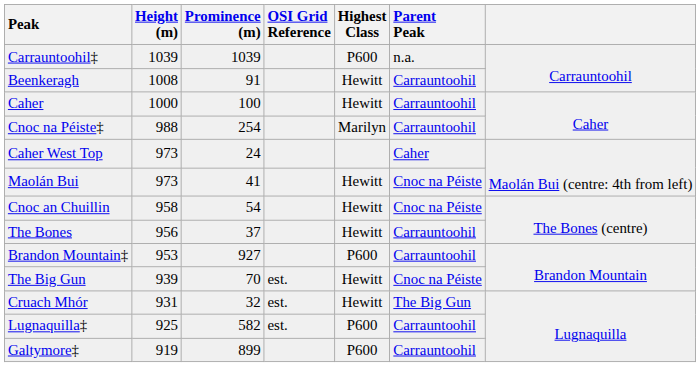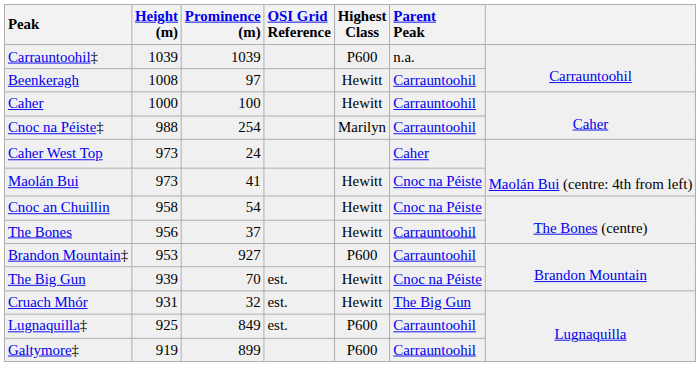 <table class="wikitable sortable" style="border-collapse: collapse; background:#f0f0f0">
 <tr>
 <th style="text-align:left">Peak</th>
 <th style="text-align:right"><a href='#'>Height</a><br>(m)</th>
 <th style="text-align:right"><a href='#'>Prominence</a><br>(m)</th>
 <th style="text-align:left"><a href='#'>OSI Grid</a><br>Reference</th>
 <th style="text-align:center">Highest<br>Class</th>
 <th style="text-align:left"><a href='#'>Parent</a><br>Peak</th>
 <th class="unsortable"></th>
 </tr>
 <tr>
 <td><a href='#'>Carrauntoohil</a>‡   </td>
 <td align=right>1039</td>
 <td align=right>1039</td>
 <td></td>
 <td align=center>P600</td>
 <td>n.a.</td>
 <td rowspan=2 align="center" ><br><a href='#'>Carrauntoohil</a></td>
 </tr>
 <tr>
 <td><a href='#'>Beenkeragh</a></td>
 <td align=right>1008</td>
-<td align=right>91</td>
+<td align=right>97</td>
 <td></td>
 <td align=center>Hewitt</td>
 <td><a href='#'>Carrauntoohil</a></td>
 </tr>
 <tr>
 <td><a href='#'>Caher</a></td>
 <td align=right>1000</td>
 <td align=right>100</td>
 <td></td>
 <td align=center>Hewitt</td>
 <td><a href='#'>Carrauntoohil</a></td>
 <td rowspan=2 align="center" ><br><a href='#'>Caher</a></td>
 </tr>
 <tr>
 <td><a href='#'>Cnoc na Péiste</a>‡</td>
 <td align=right>988</td>
 <td align=right>254</td>
 <td></td>
 <td align=center>Marilyn</td>
 <td><a href='#'>Carrauntoohil</a></td>
 </tr>
 <tr>
 <td><a href='#'>Caher West Top</a></td>
 <td align=right>973</td>
 <td align=right>24</td>
 <td></td>
 <td align=center></td>
 <td><a href='#'>Caher</a></td>
 <td rowspan=2 align="center" ><br><br><a href='#'>Maolán Bui</a> (centre: 4th from left)</td>
 </tr>
 <tr>
 <td><a href='#'>Maolán Bui</a></td>
 <td align=right>973</td>
 <td align=right>41</td>
 <td></td>
 <td align=center>Hewitt</td>
 <td><a href='#'>Cnoc na Péiste</a></td>
 </tr>
 <tr>
 <td><a href='#'>Cnoc an Chuillin</a></td>
 <td align=right>958</td>
 <td align=right>54</td>
 <td></td>
 <td align=center>Hewitt</td>
 <td><a href='#'>Cnoc na Péiste</a></td>
 <td rowspan=2 align="center" ><br><a href='#'>The Bones</a> (centre)</td>
 </tr>
 <tr>
 <td><a href='#'>The Bones</a></td>
 <td align=right>956</td>
 <td align=right>37</td>
 <td></td>
 <td align=center>Hewitt</td>
 <td><a href='#'>Carrauntoohil</a></td>
 </tr>
 <tr>
 <td><a href='#'>Brandon Mountain</a>‡</td>
 <td align=right>953</td>
 <td align=right>927</td>
 <td></td>
 <td align=center>P600</td>
 <td><a href='#'>Carrauntoohil</a></td>
 <td rowspan=2 align="center" ><br><a href='#'>Brandon Mountain</a></td>
 </tr>
 <tr>
 <td><a href='#'>The Big Gun</a></td>
 <td align=right>939</td>
 <td align=right>70</td>
 <td> est.</td>
 <td align=center>Hewitt</td>
 <td><a href='#'>Cnoc na Péiste</a></td>
 </tr>
 <tr>
 <td><a href='#'>Cruach Mhór</a></td>
 <td align=right>931</td>
 <td align=right>32</td>
 <td> est.</td>
 <td align=center>Hewitt</td>
 <td><a href='#'>The Big Gun</a></td>
 <td rowspan=3 align="center" ><br><a href='#'>Lugnaquilla</a></td>
 </tr>
 <tr>
 <td><a href='#'>Lugnaquilla</a>‡</td>
 <td align=right>925</td>
-<td align=right>582</td>
+<td align=right>849</td>
 <td> est.</td>
 <td align=center>P600</td>
 <td><a href='#'>Carrauntoohil</a></td>
 </tr>
 <tr>
 <td><a href='#'>Galtymore</a>‡</td>
 <td align=right>919</td>
 <td align=right>899</td>
 <td></td>
 <td align=center>P600</td>
 <td><a href='#'>Carrauntoohil</a></td>
 </tr>
 </table>
